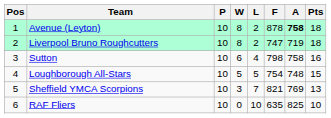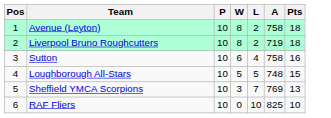 <table class="wikitable" style="font-size: 100%">
 <tr>
 <th width=20>Pos</th>
 <th width=300>Team</th>
 <th width=20>P</th>
 <th width=20>W</th>
 <th width=20>L</th>
-<th width=25>F</th>
 <th width=25>A</th>
 <th width=20>Pts</th>
 </tr>
 <tr align=center style="background: #ADFFD6;">
 <td>1</td>
 <td align="left"><a href='#'>Avenue (Leyton)</a></td>
 <td>10</td>
 <td>8</td>
 <td>2</td>
-<td>878</td>
-<td><strong>758</strong></td>
+<td>758</td>
 <td>18</td>
 </tr>
 <tr align=center style="background: #ADFFD6;">
 <td>2</td>
 <td align="left"><a href='#'>Liverpool Bruno Roughcutters</a></td>
 <td>10</td>
 <td>8</td>
 <td>2</td>
-<td>747</td>
 <td>719</td>
 <td>18</td>
 </tr>
 <tr align=center>
 <td>3</td>
 <td align="left"><a href='#'>Sutton</a></td>
 <td>10</td>
 <td>6</td>
 <td>4</td>
-<td>798</td>
 <td>758</td>
 <td>16</td>
 </tr>
 <tr align=center>
 <td>4</td>
 <td align="left"><a href='#'>Loughborough All-Stars</a></td>
 <td>10</td>
 <td>5</td>
 <td>5</td>
-<td>754</td>
 <td>748</td>
 <td>15</td>
 </tr>
 <tr align=center>
 <td>5</td>
 <td align="left"><a href='#'>Sheffield YMCA Scorpions</a></td>
 <td>10</td>
 <td>3</td>
 <td>7</td>
-<td>821</td>
 <td>769</td>
 <td>13</td>
 </tr>
 <tr align=center>
 <td>6</td>
 <td align="left"><a href='#'>RAF Fliers</a></td>
 <td>10</td>
 <td>0</td>
 <td>10</td>
-<td>635</td>
 <td>825</td>
 <td>10</td>
 </tr>
 </table>
